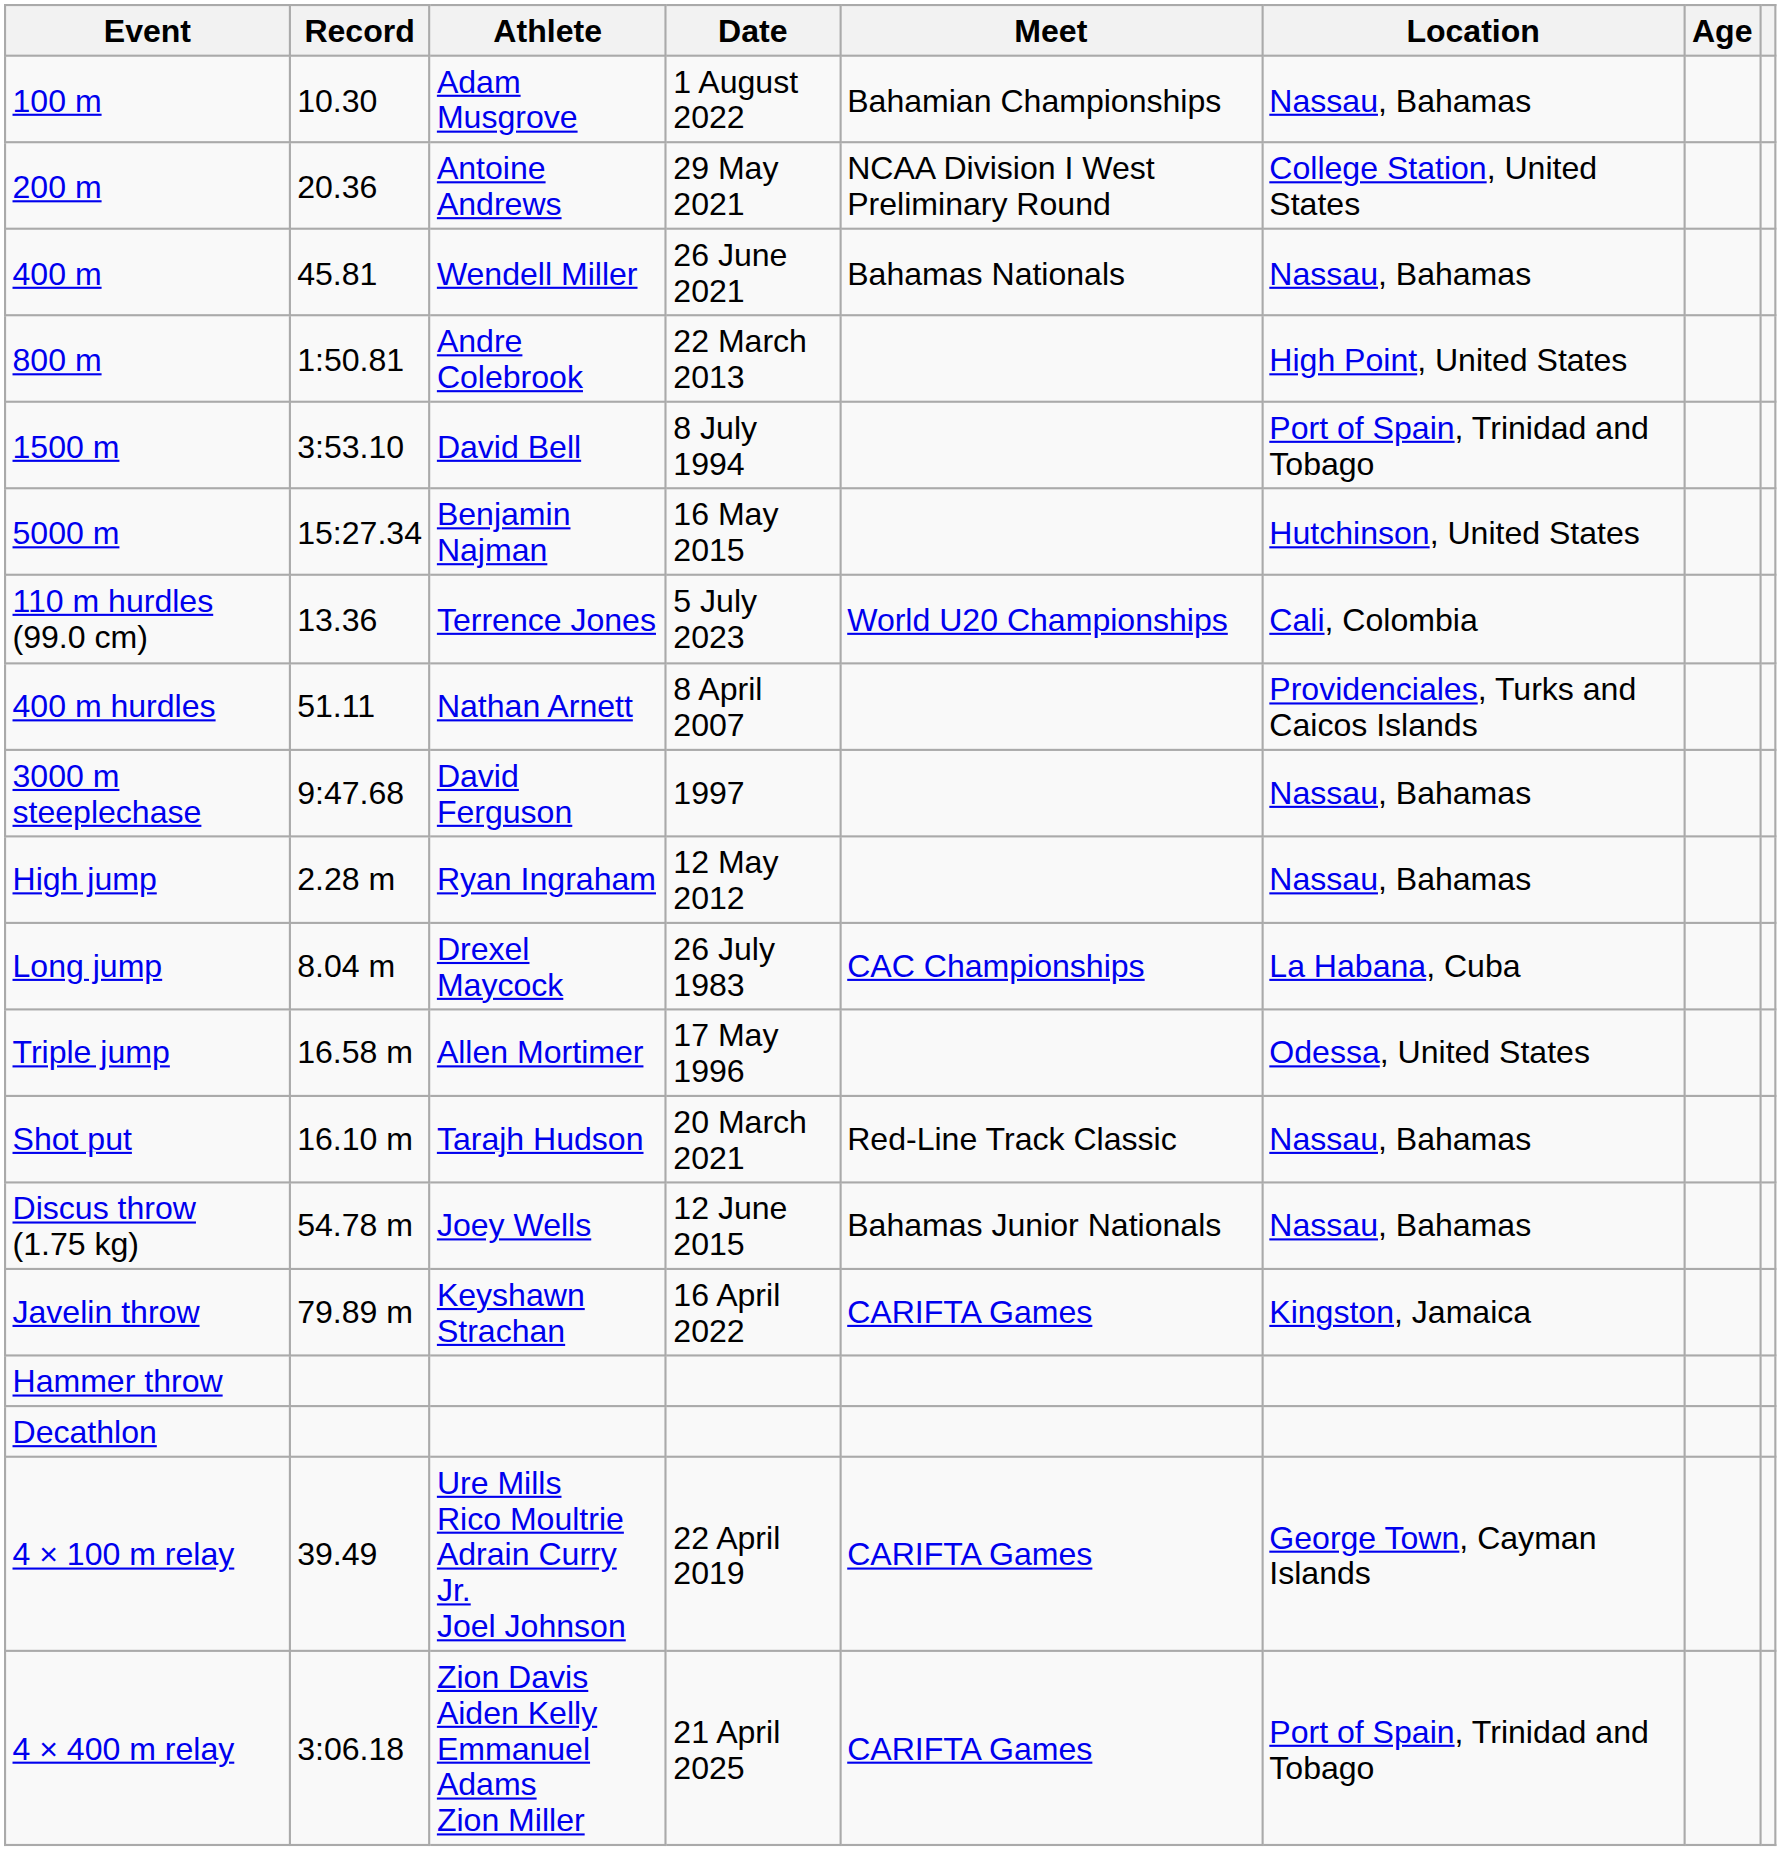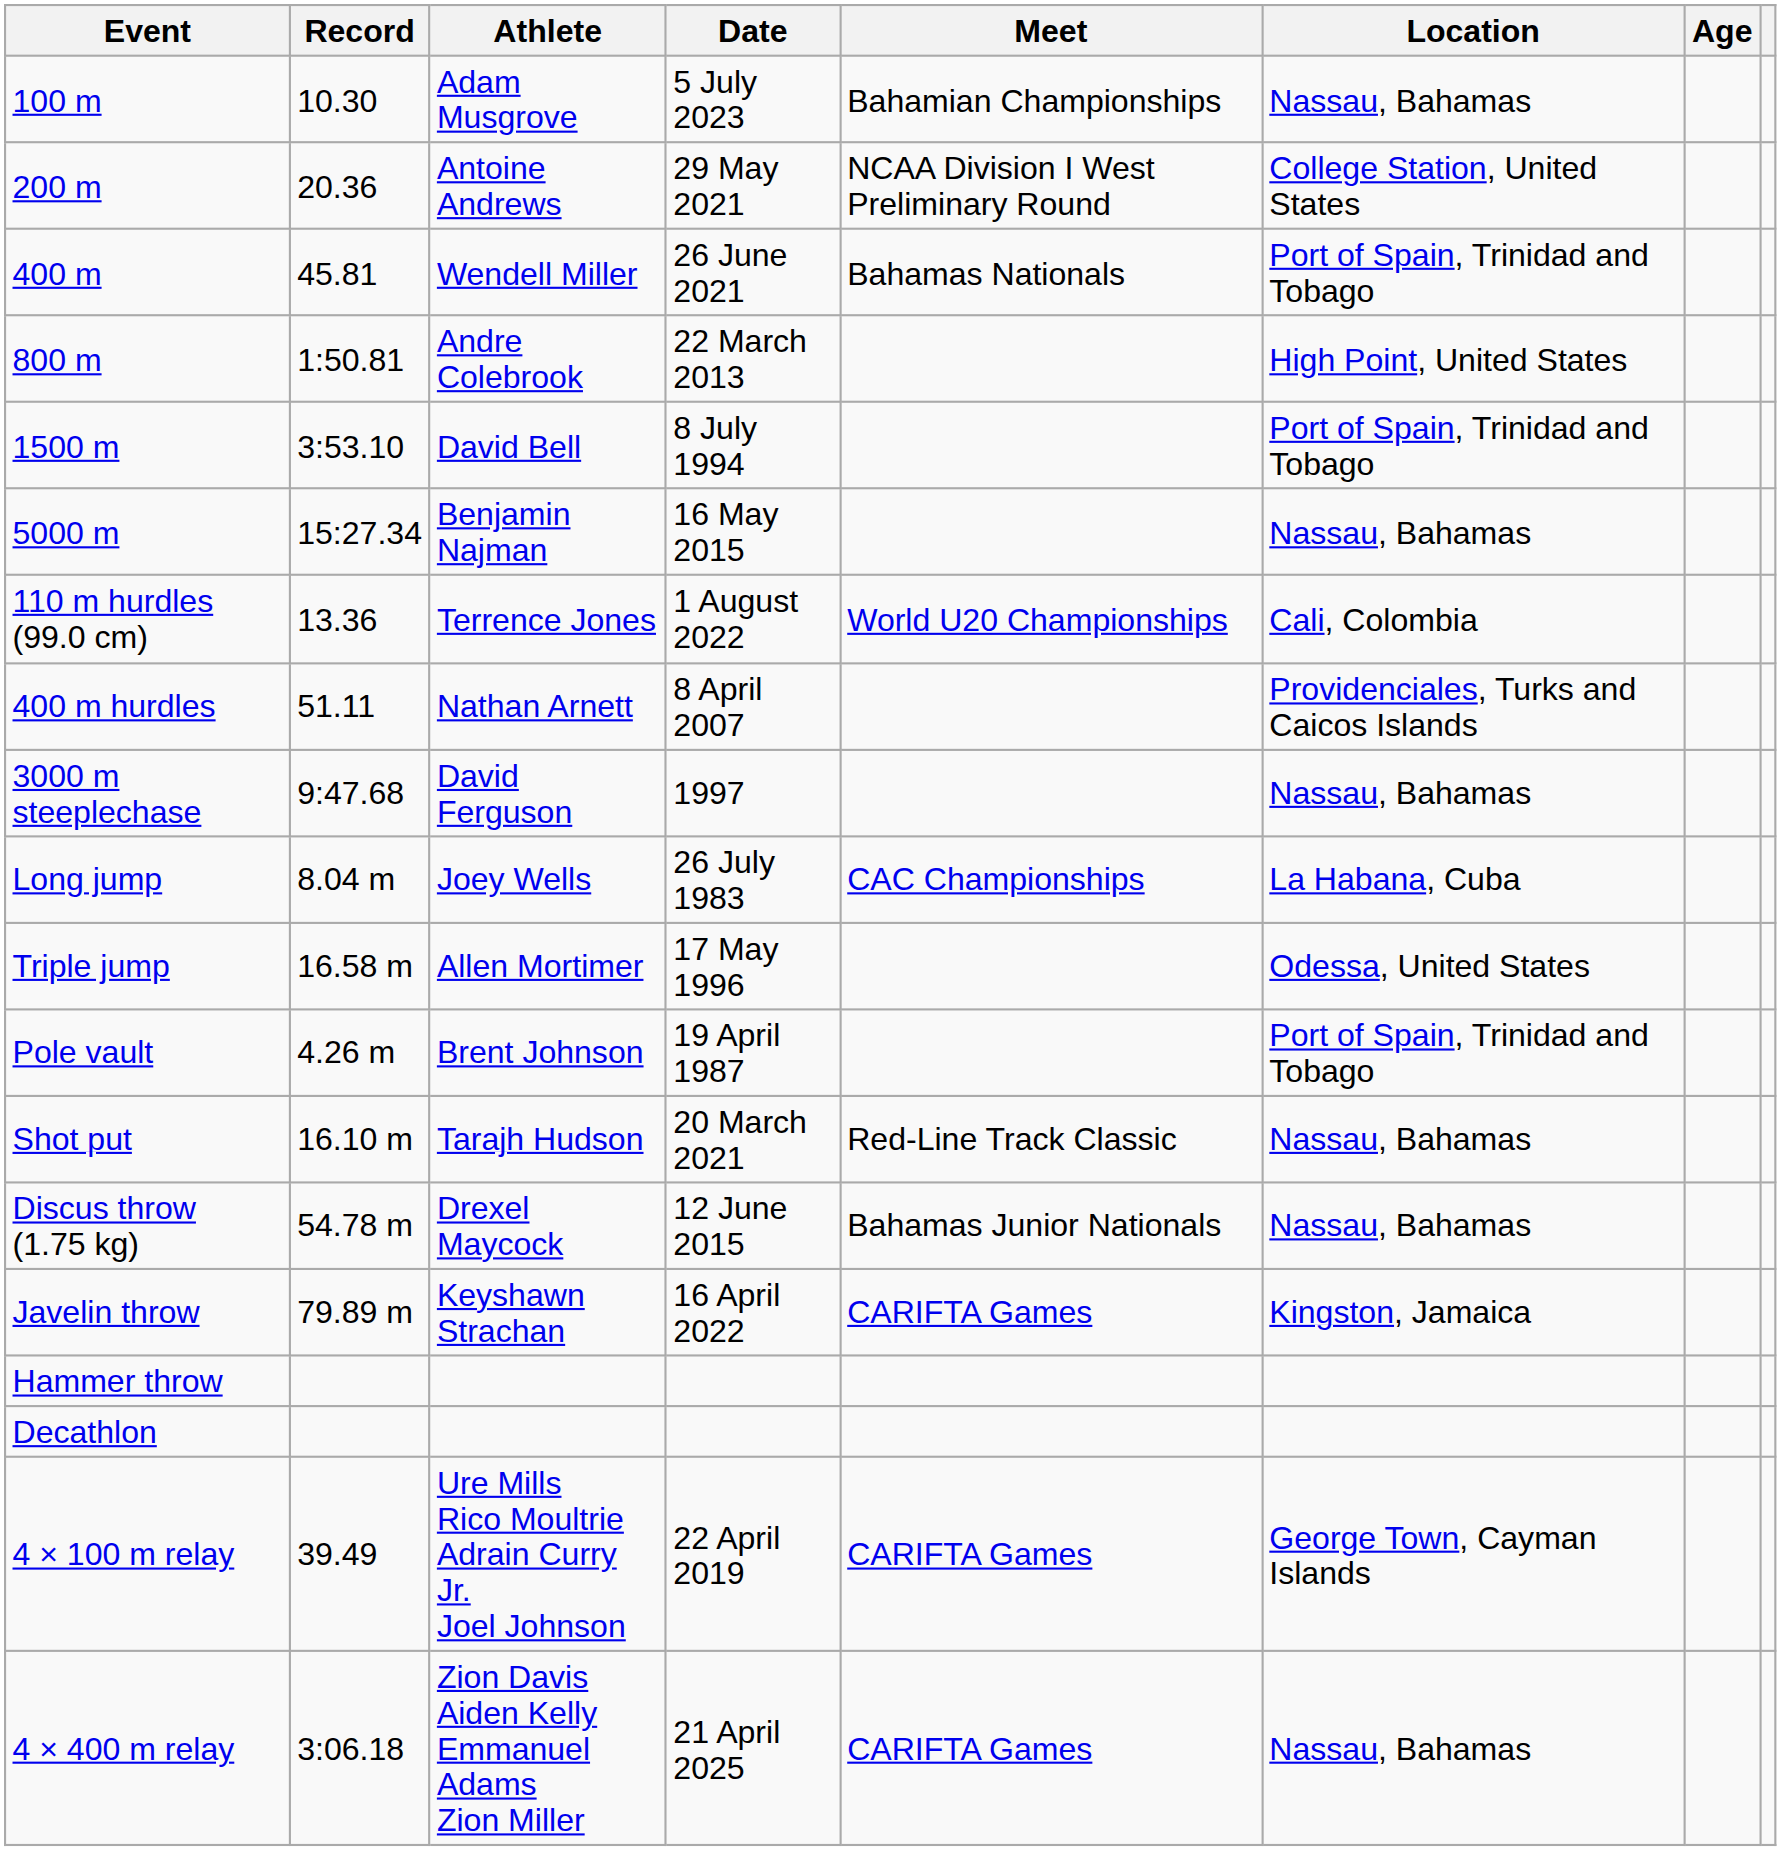 <table class="wikitable" style="font-size:95%; width: 95%;">
 <tr>
 <th>Event</th>
 <th>Record</th>
 <th>Athlete</th>
 <th>Date</th>
 <th>Meet</th>
 <th>Location</th>
 <th>Age</th>
 <th></th>
 </tr>
 <tr>
 <td><a href='#'>100 m</a></td>
 <td>10.30 </td>
 <td><a href='#'>Adam Musgrove</a></td>
-<td>1 August 2022</td>
+<td>5 July 2023</td>
 <td>Bahamian Championships</td>
 <td><a href='#'>Nassau</a>, Bahamas</td>
 <td></td>
 <td></td>
 </tr>
 <tr>
 <td><a href='#'>200 m</a></td>
 <td>20.36 </td>
 <td><a href='#'>Antoine Andrews</a></td>
 <td>29 May 2021</td>
 <td>NCAA Division I West Preliminary Round</td>
 <td><a href='#'>College Station</a>, United States</td>
 <td></td>
 <td></td>
 </tr>
 <tr>
 <td><a href='#'>400 m</a></td>
 <td>45.81</td>
 <td><a href='#'>Wendell Miller</a></td>
 <td>26 June 2021</td>
 <td>Bahamas Nationals</td>
-<td><a href='#'>Nassau</a>, Bahamas</td>
+<td><a href='#'>Port of Spain</a>, Trinidad and Tobago</td>
 <td></td>
 <td></td>
 </tr>
 <tr>
 <td><a href='#'>800 m</a></td>
 <td>1:50.81</td>
 <td><a href='#'>Andre Colebrook</a></td>
 <td>22 March 2013</td>
 <td></td>
 <td><a href='#'>High Point</a>, United States</td>
 <td></td>
 <td></td>
 </tr>
 <tr>
 <td><a href='#'>1500 m</a></td>
 <td>3:53.10</td>
 <td><a href='#'>David Bell</a></td>
 <td>8 July 1994</td>
 <td></td>
 <td><a href='#'>Port of Spain</a>, Trinidad and Tobago</td>
 <td></td>
 <td></td>
 </tr>
 <tr>
 <td><a href='#'>5000 m</a></td>
 <td>15:27.34</td>
 <td><a href='#'>Benjamin Najman</a></td>
 <td>16 May 2015</td>
 <td></td>
-<td><a href='#'>Hutchinson</a>, United States</td>
+<td><a href='#'>Nassau</a>, Bahamas</td>
 <td></td>
 <td></td>
 </tr>
 <tr>
 <td><a href='#'>110 m hurdles</a> (99.0 cm)</td>
 <td>13.36 </td>
 <td><a href='#'>Terrence Jones</a></td>
-<td>5 July 2023</td>
+<td>1 August 2022</td>
 <td><a href='#'>World U20 Championships</a></td>
 <td><a href='#'>Cali</a>, Colombia</td>
 <td></td>
 <td></td>
 </tr>
 <tr>
 <td><a href='#'>400 m hurdles</a></td>
 <td>51.11</td>
 <td><a href='#'>Nathan Arnett</a></td>
 <td>8 April 2007</td>
 <td></td>
 <td><a href='#'>Providenciales</a>, Turks and Caicos Islands</td>
 <td></td>
 <td></td>
 </tr>
 <tr>
 <td><a href='#'>3000 m steeplechase</a></td>
 <td>9:47.68</td>
 <td><a href='#'>David Ferguson</a></td>
 <td>1997</td>
 <td></td>
 <td><a href='#'>Nassau</a>, Bahamas</td>
 <td></td>
 <td></td>
 </tr>
 <tr>
-<td><a href='#'>High jump</a></td>
-<td>2.28 m</td>
-<td><a href='#'>Ryan Ingraham</a></td>
-<td>12 May 2012</td>
-<td></td>
-<td><a href='#'>Nassau</a>, Bahamas</td>
-<td></td>
-<td></td>
-</tr>
-<tr>
 <td><a href='#'>Long jump</a></td>
 <td>8.04 m</td>
-<td><a href='#'>Drexel Maycock</a></td>
+<td><a href='#'>Joey Wells</a></td>
 <td>26 July 1983</td>
 <td><a href='#'>CAC Championships</a></td>
 <td><a href='#'>La Habana</a>, Cuba</td>
 <td></td>
 <td></td>
 </tr>
 <tr>
 <td><a href='#'>Triple jump</a></td>
 <td>16.58 m</td>
 <td><a href='#'>Allen Mortimer</a></td>
 <td>17 May 1996</td>
 <td></td>
 <td><a href='#'>Odessa</a>, United States</td>
 <td></td>
 <td></td>
 </tr>
 <tr>
+<td><a href='#'>Pole vault</a></td>
+<td>4.26 m</td>
+<td><a href='#'>Brent Johnson</a></td>
+<td>19 April 1987</td>
+<td></td>
+<td><a href='#'>Port of Spain</a>, Trinidad and Tobago</td>
+<td></td>
+<td></td>
+</tr>
+<tr>
 <td><a href='#'>Shot put</a></td>
 <td>16.10 m</td>
 <td><a href='#'>Tarajh Hudson</a></td>
 <td>20 March 2021</td>
 <td>Red-Line Track Classic</td>
 <td><a href='#'>Nassau</a>, Bahamas</td>
 <td></td>
 <td></td>
 </tr>
 <tr>
 <td><a href='#'>Discus throw</a> (1.75 kg)</td>
 <td>54.78 m</td>
-<td><a href='#'>Joey Wells</a></td>
+<td><a href='#'>Drexel Maycock</a></td>
 <td>12 June 2015</td>
 <td>Bahamas Junior Nationals</td>
 <td><a href='#'>Nassau</a>, Bahamas</td>
 <td></td>
 <td></td>
 </tr>
 <tr>
 <td><a href='#'>Javelin throw</a></td>
 <td>79.89 m</td>
 <td><a href='#'>Keyshawn Strachan</a></td>
 <td>16 April 2022</td>
 <td><a href='#'>CARIFTA Games</a></td>
 <td><a href='#'>Kingston</a>, Jamaica</td>
 <td></td>
 <td></td>
 </tr>
 <tr>
 <td><a href='#'>Hammer throw</a></td>
 <td></td>
 <td></td>
 <td></td>
 <td></td>
 <td></td>
 <td></td>
 <td></td>
 </tr>
 <tr>
 <td><a href='#'>Decathlon</a></td>
 <td></td>
 <td></td>
 <td></td>
 <td></td>
 <td></td>
 <td></td>
 <td></td>
 </tr>
 <tr>
 <td><a href='#'>4 × 100 m relay</a></td>
 <td>39.49</td>
 <td><a href='#'>Ure Mills</a><br><a href='#'>Rico Moultrie</a><br><a href='#'>Adrain Curry Jr.</a><br><a href='#'>Joel Johnson</a></td>
 <td>22 April 2019</td>
 <td><a href='#'>CARIFTA Games</a></td>
 <td><a href='#'>George Town</a>, Cayman Islands</td>
 <td><br><br><br></td>
 <td></td>
 </tr>
 <tr>
 <td><a href='#'>4 × 400 m relay</a></td>
 <td>3:06.18</td>
 <td><a href='#'>Zion Davis</a><br><a href='#'>Aiden Kelly</a><br><a href='#'>Emmanuel Adams</a><br><a href='#'>Zion Miller</a></td>
 <td>21 April 2025</td>
 <td><a href='#'>CARIFTA Games</a></td>
-<td><a href='#'>Port of Spain</a>, Trinidad and Tobago</td>
+<td><a href='#'>Nassau</a>, Bahamas</td>
 <td></td>
 <td></td>
 </tr>
 </table>
